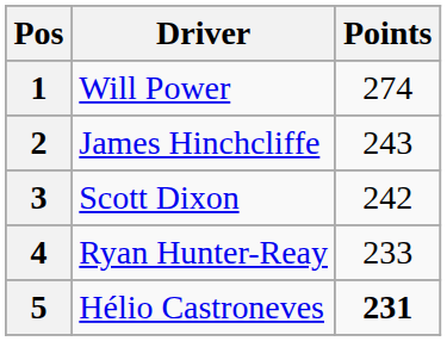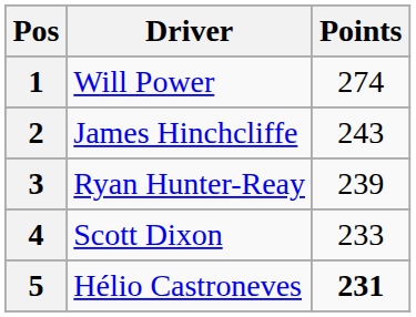 <table class="wikitable" style="font-size: 95%;">
 <tr>
 <th>Pos</th>
 <th>Driver</th>
 <th>Points</th>
 </tr>
 <tr>
 <th>1</th>
 <td> <a href='#'>Will Power</a></td>
 <td style="text-align:center;">274</td>
 </tr>
 <tr>
 <th>2</th>
 <td> <a href='#'>James Hinchcliffe</a></td>
 <td style="text-align:center;">243</td>
 </tr>
 <tr>
 <th>3</th>
-<td> <a href='#'>Scott Dixon</a></td>
-<td style="text-align:center;">242</td>
+<td> <a href='#'>Ryan Hunter-Reay</a></td>
+<td style="text-align:center;">239</td>
 </tr>
 <tr>
 <th>4</th>
-<td> <a href='#'>Ryan Hunter-Reay</a></td>
+<td> <a href='#'>Scott Dixon</a></td>
 <td style="text-align:center;">233</td>
 </tr>
 <tr>
 <th>5</th>
 <td> <a href='#'>Hélio Castroneves</a></td>
 <td style="text-align:center;"><strong>231</strong></td>
 </tr>
 </table>
